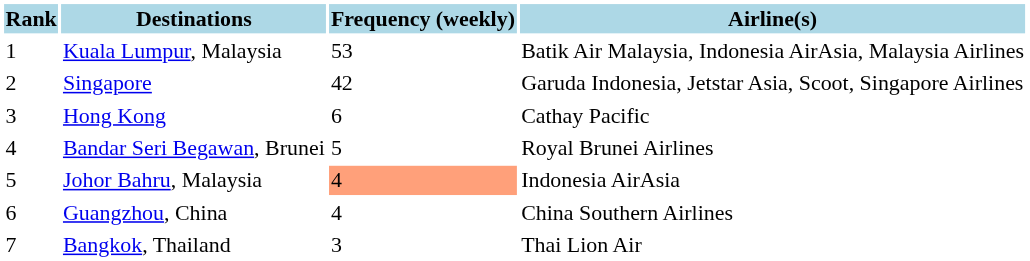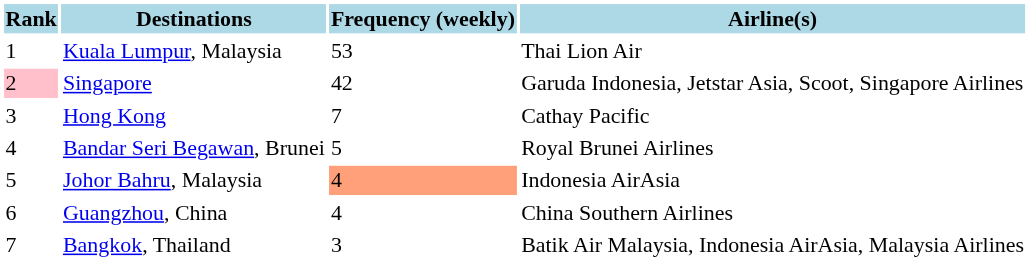 <table class="sortable" style="font-size:89%; align=center;">
 <tr style="background:lightblue;">
 <th>Rank</th>
 <th>Destinations</th>
 <th>Frequency (weekly)</th>
 <th>Airline(s)</th>
 </tr>
 <tr>
 <td>1</td>
 <td> <a href='#'>Kuala Lumpur</a>, Malaysia</td>
 <td>53</td>
-<td>Batik Air Malaysia, Indonesia AirAsia, Malaysia Airlines</td>
+<td>Thai Lion Air</td>
 </tr>
 <tr>
-<td>2</td>
+<td style="background: pink;">2</td>
 <td> <a href='#'>Singapore</a></td>
 <td>42</td>
 <td>Garuda Indonesia, Jetstar Asia, Scoot, Singapore Airlines</td>
 </tr>
 <tr>
 <td>3</td>
 <td> <a href='#'>Hong Kong</a></td>
-<td>6</td>
+<td>7</td>
 <td>Cathay Pacific</td>
 </tr>
 <tr>
 <td>4</td>
 <td> <a href='#'>Bandar Seri Begawan</a>, Brunei</td>
 <td>5</td>
 <td>Royal Brunei Airlines</td>
 </tr>
 <tr>
 <td>5</td>
 <td> <a href='#'>Johor Bahru</a>, Malaysia</td>
 <td style="background: lightsalmon;">4</td>
 <td>Indonesia AirAsia</td>
 </tr>
 <tr>
 <td>6</td>
 <td> <a href='#'>Guangzhou</a>, China</td>
 <td>4</td>
 <td>China Southern Airlines</td>
 </tr>
 <tr>
 <td>7</td>
 <td> <a href='#'>Bangkok</a>, Thailand</td>
 <td>3</td>
-<td>Thai Lion Air</td>
+<td>Batik Air Malaysia, Indonesia AirAsia, Malaysia Airlines</td>
 </tr>
 <tr>
 </tr>
 </table>
